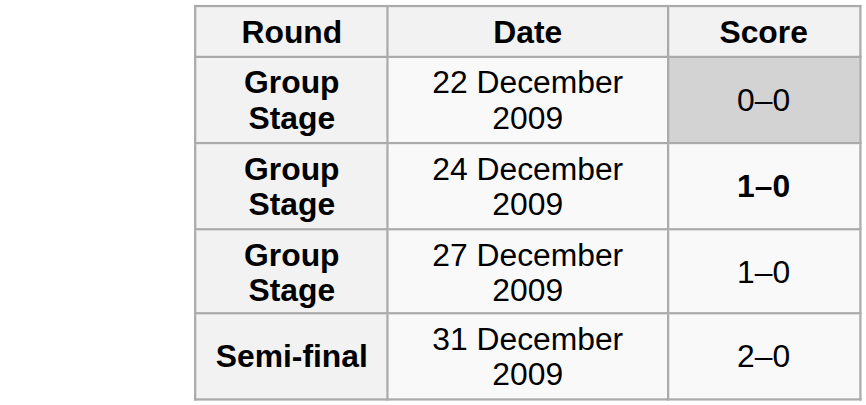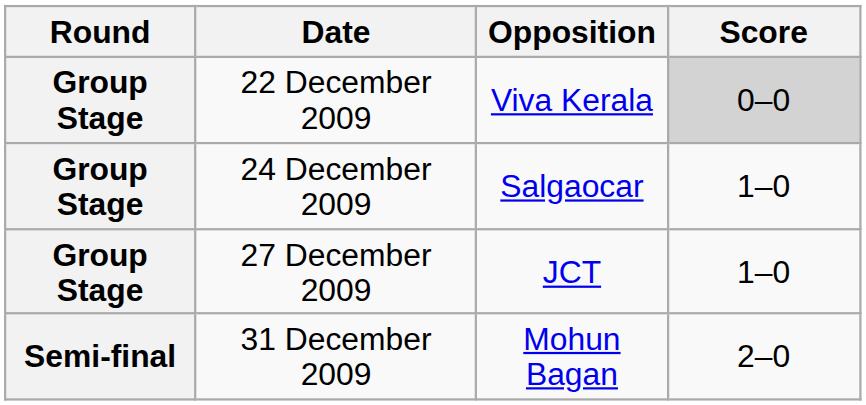 <table class="wikitable plainrowheaders" style="text-align:center;margin-left:1em;float:right;font-size:90%;">
 <tr>
 <th scope=col width="80">Round</th>
 <th scope=col width="120">Date</th>
+<th scope=col width="80">Opposition</th>
 <th scope=col width="80">Score</th>
 </tr>
 <tr>
 <th scope=row style="text-align:center">Group Stage</th>
 <td>22 December 2009</td>
+<td><a href='#'>Viva Kerala</a></td>
 <td style="background: lightgrey;">0–0</td>
 </tr>
 <tr>
 <th scope=row style="text-align:center">Group Stage</th>
 <td>24 December 2009</td>
-<td><strong>1–0</strong></td>
+<td><a href='#'>Salgaocar</a></td>
+<td>1–0</td>
 </tr>
 <tr>
 <th scope=row style="text-align:center">Group Stage</th>
 <td>27 December 2009</td>
+<td><a href='#'>JCT</a></td>
 <td>1–0</td>
 </tr>
 <tr>
 <th scope=row style="text-align:center">Semi-final</th>
 <td>31 December 2009</td>
+<td><a href='#'>Mohun Bagan</a></td>
 <td>2–0</td>
 </tr>
 </table>
